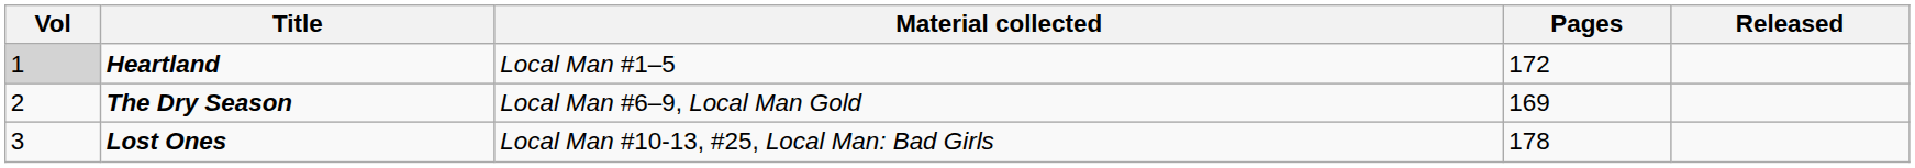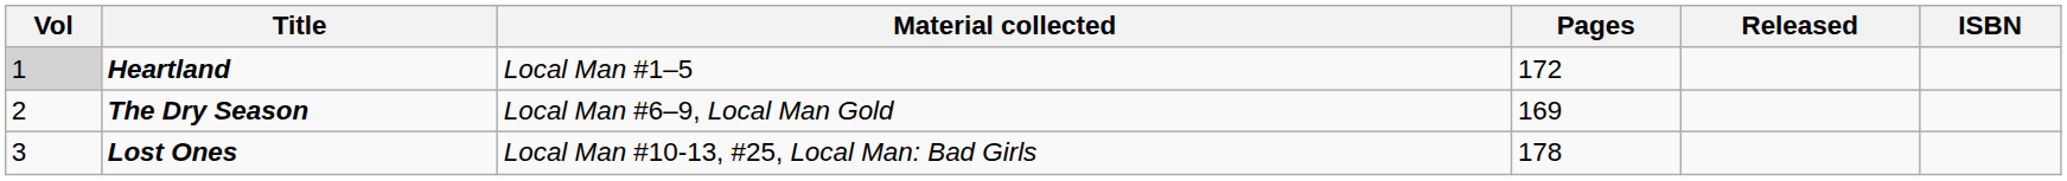 <table class="wikitable sortable" width=98%>
 <tr>
 <th>Vol</th>
 <th class="unsortable">Title</th>
 <th class="unsortable">Material collected</th>
 <th>Pages</th>
 <th>Released</th>
+<th class="unsortable">ISBN</th>
 </tr>
 <tr>
 <td style="background: lightgrey;">1</td>
 <td><strong><em>Heartland</em></strong></td>
 <td><em>Local Man</em> #1–5</td>
 <td>172</td>
+<td></td>
 <td></td>
 </tr>
 <tr>
 <td>2</td>
 <td><strong><em>The Dry Season</em></strong></td>
 <td><em>Local Man</em> #6–9, <em>Local Man Gold</em></td>
 <td>169</td>
 <td></td>
+<td></td>
 </tr>
 <tr>
 <td>3</td>
 <td><strong><em>Lost Ones</em></strong></td>
 <td><em>Local Man</em> #10-13, #25, <em>Local Man: Bad Girls</em></td>
 <td>178</td>
 <td></td>
+<td></td>
 </tr>
 </table>
